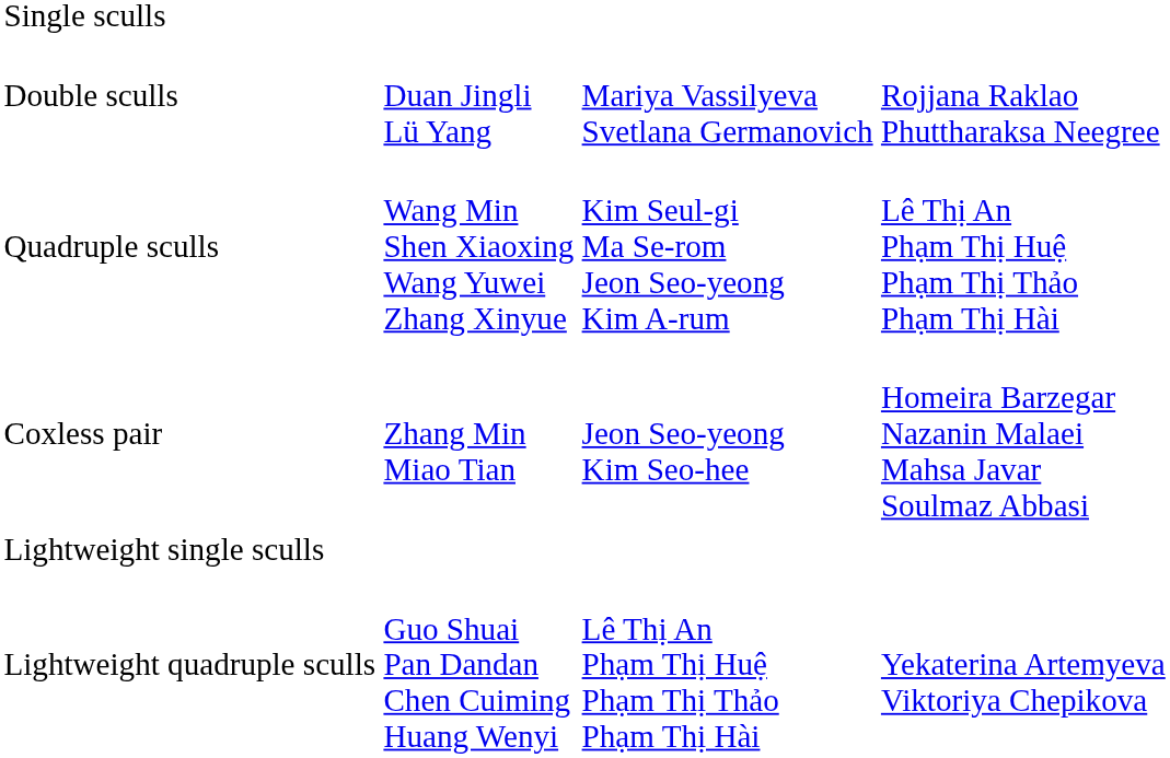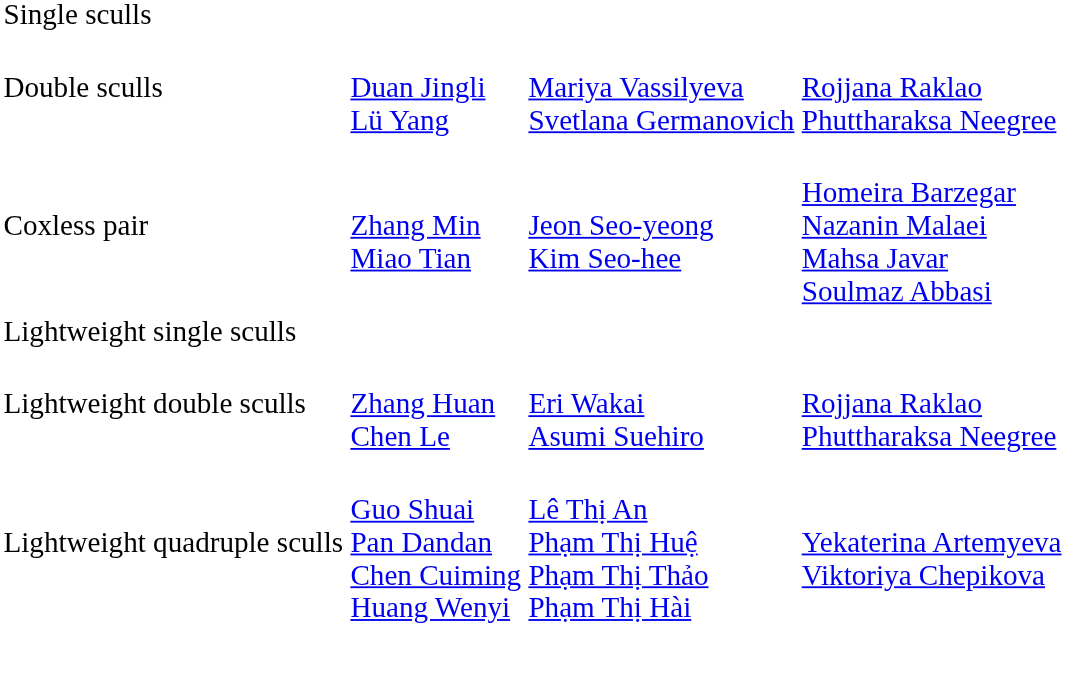 <table>
 <tr>
 <td>Single sculls<br></td>
 <td></td>
 <td></td>
 <td></td>
 </tr>
 <tr>
 <td>Double sculls<br></td>
 <td><br><a href='#'>Duan Jingli</a><br><a href='#'>Lü Yang</a></td>
 <td><br><a href='#'>Mariya Vassilyeva</a><br><a href='#'>Svetlana Germanovich</a></td>
 <td><br><a href='#'>Rojjana Raklao</a><br><a href='#'>Phuttharaksa Neegree</a></td>
 </tr>
 <tr>
-<td>Quadruple sculls<br></td>
-<td><br><a href='#'>Wang Min</a><br><a href='#'>Shen Xiaoxing</a><br><a href='#'>Wang Yuwei</a><br><a href='#'>Zhang Xinyue</a></td>
-<td><br><a href='#'>Kim Seul-gi</a><br><a href='#'>Ma Se-rom</a><br><a href='#'>Jeon Seo-yeong</a><br><a href='#'>Kim A-rum</a></td>
-<td><br><a href='#'>Lê Thị An</a><br><a href='#'>Phạm Thị Huệ</a><br><a href='#'>Phạm Thị Thảo</a><br><a href='#'>Phạm Thị Hài</a></td>
-</tr>
-<tr>
 <td>Coxless pair<br></td>
 <td><br><a href='#'>Zhang Min</a><br><a href='#'>Miao Tian</a></td>
 <td><br><a href='#'>Jeon Seo-yeong</a><br><a href='#'>Kim Seo-hee</a></td>
 <td><br><a href='#'>Homeira Barzegar</a><br><a href='#'>Nazanin Malaei</a><br><a href='#'>Mahsa Javar</a><br><a href='#'>Soulmaz Abbasi</a></td>
 </tr>
 <tr>
 <td>Lightweight single sculls<br></td>
 <td></td>
 <td></td>
 <td></td>
 </tr>
 <tr>
+<td>Lightweight double sculls<br></td>
+<td><br><a href='#'>Zhang Huan</a><br><a href='#'>Chen Le</a></td>
+<td><br><a href='#'>Eri Wakai</a><br><a href='#'>Asumi Suehiro</a></td>
+<td><br><a href='#'>Rojjana Raklao</a><br><a href='#'>Phuttharaksa Neegree</a></td>
+</tr>
+<tr>
 <td>Lightweight quadruple sculls<br></td>
 <td><br><a href='#'>Guo Shuai</a><br><a href='#'>Pan Dandan</a><br><a href='#'>Chen Cuiming</a><br><a href='#'>Huang Wenyi</a></td>
 <td><br><a href='#'>Lê Thị An</a><br><a href='#'>Phạm Thị Huệ</a><br><a href='#'>Phạm Thị Thảo</a><br><a href='#'>Phạm Thị Hài</a></td>
 <td><br><a href='#'>Yekaterina Artemyeva</a><br><a href='#'>Viktoriya Chepikova</a></td>
 </tr>
 </table>
